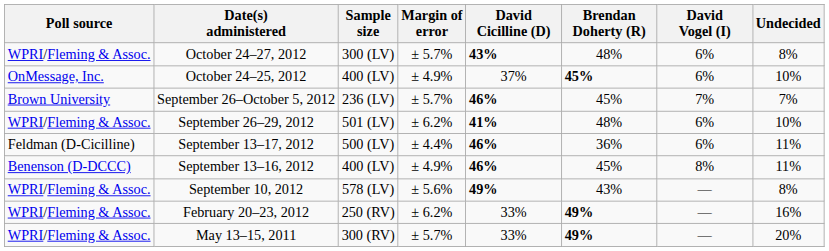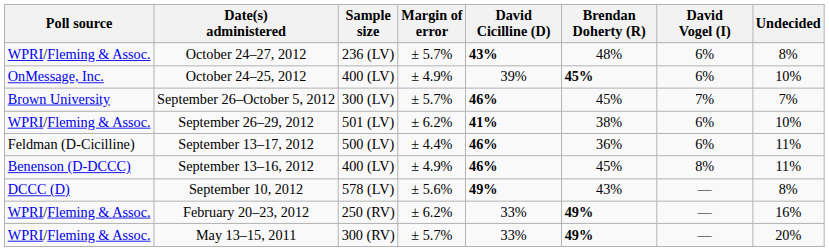 <table class="wikitable">
 <tr>
 <th>Poll source</th>
 <th>Date(s)<br>administered</th>
 <th>Sample<br>size</th>
 <th>Margin of<br>error</th>
 <th style="width:100px;">David<br>Cicilline (D)</th>
 <th style="width:100px;">Brendan<br>Doherty (R)</th>
 <th style="width:100px;">David<br>Vogel (I)</th>
 <th>Undecided</th>
 </tr>
 <tr>
 <td><a href='#'>WPRI</a>/<a href='#'>Fleming & Assoc.</a></td>
 <td align=center>October 24–27, 2012</td>
-<td align=center>300 (LV)</td>
+<td align=center>236 (LV)</td>
 <td align=center>± 5.7%</td>
 <td><strong>43%</strong></td>
 <td align=center>48%</td>
 <td align=center>6%</td>
 <td align=center>8%</td>
 </tr>
 <tr>
 <td><a href='#'>OnMessage, Inc.</a></td>
 <td align=center>October 24–25, 2012</td>
 <td align=center>400 (LV)</td>
 <td align=center>± 4.9%</td>
-<td align=center>37%</td>
+<td align=center>39%</td>
 <td><strong>45%</strong></td>
 <td align=center>6%</td>
 <td align=center>10%</td>
 </tr>
 <tr>
 <td><a href='#'>Brown University</a></td>
 <td align=center>September 26–October 5, 2012</td>
-<td align=center>236 (LV)</td>
+<td align=center>300 (LV)</td>
 <td align=center>± 5.7%</td>
 <td><strong>46%</strong></td>
 <td align=center>45%</td>
 <td align=center>7%</td>
 <td align=center>7%</td>
 </tr>
 <tr>
 <td><a href='#'>WPRI</a>/<a href='#'>Fleming & Assoc.</a></td>
 <td align=center>September 26–29, 2012</td>
 <td align=center>501 (LV)</td>
 <td align=center>± 6.2%</td>
 <td><strong>41%</strong></td>
-<td align=center>48%</td>
+<td align=center>38%</td>
 <td align=center>6%</td>
 <td align=center>10%</td>
 </tr>
 <tr>
 <td>Feldman (D-Cicilline)</td>
 <td align=center>September 13–17, 2012</td>
 <td align=center>500 (LV)</td>
 <td align=center>± 4.4%</td>
 <td><strong>46%</strong></td>
 <td align=center>36%</td>
 <td align=center>6%</td>
 <td align=center>11%</td>
 </tr>
 <tr>
 <td><a href='#'>Benenson (D-DCCC)</a></td>
 <td align=center>September 13–16, 2012</td>
 <td align=center>400 (LV)</td>
 <td align=center>± 4.9%</td>
 <td><strong>46%</strong></td>
 <td align=center>45%</td>
 <td align=center>8%</td>
 <td align=center>11%</td>
 </tr>
 <tr>
-<td><a href='#'>WPRI</a>/<a href='#'>Fleming & Assoc.</a></td>
+<td><a href='#'>DCCC (D)</a></td>
 <td align=center>September 10, 2012</td>
 <td align=center>578 (LV)</td>
 <td align=center>± 5.6%</td>
 <td><strong>49%</strong></td>
 <td align=center>43%</td>
 <td align=center>—</td>
 <td align=center>8%</td>
 </tr>
 <tr>
 <td><a href='#'>WPRI</a>/<a href='#'>Fleming & Assoc.</a></td>
 <td align=center>February 20–23, 2012</td>
 <td align=center>250 (RV)</td>
 <td align=center>± 6.2%</td>
 <td align=center>33%</td>
 <td><strong>49%</strong></td>
 <td align=center>—</td>
 <td align=center>16%</td>
 </tr>
 <tr>
 <td><a href='#'>WPRI</a>/<a href='#'>Fleming & Assoc.</a></td>
 <td align=center>May 13–15, 2011</td>
 <td align=center>300 (RV)</td>
 <td align=center>± 5.7%</td>
 <td align=center>33%</td>
 <td><strong>49%</strong></td>
 <td align=center>—</td>
 <td align=center>20%</td>
 </tr>
 </table>
